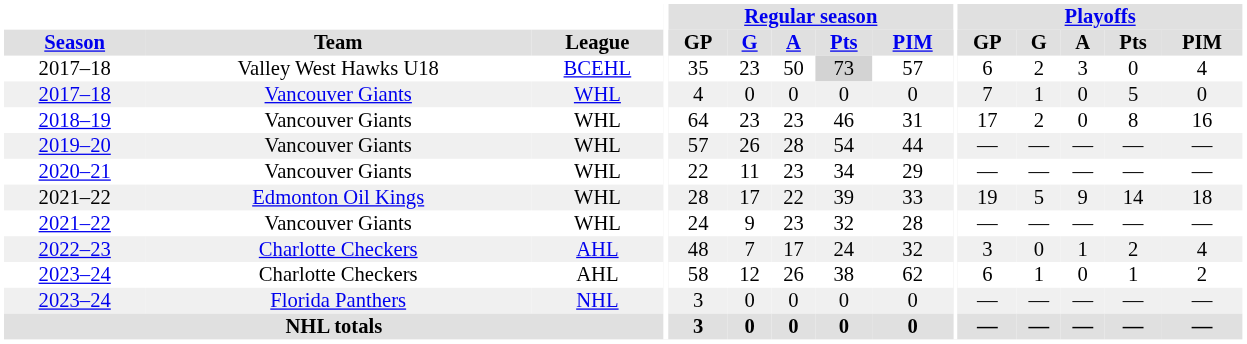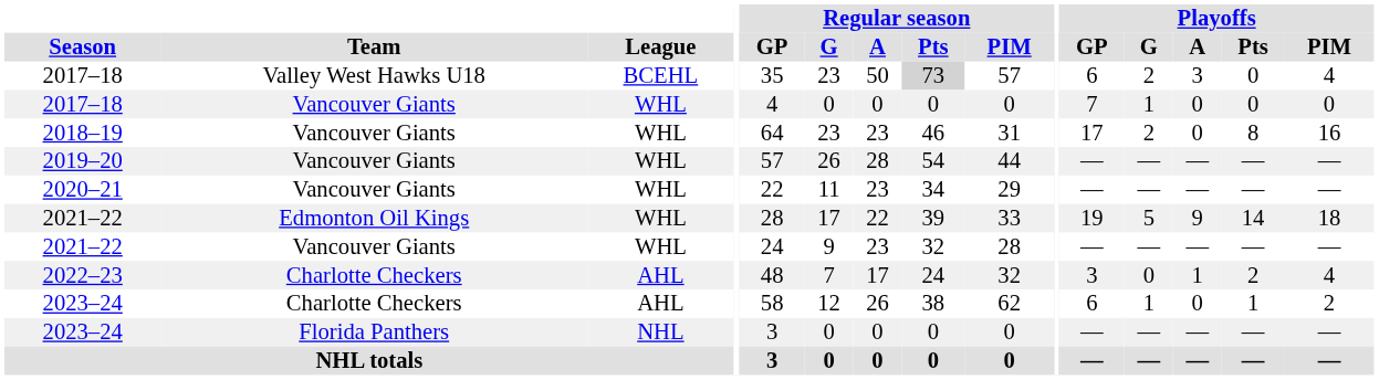 <table border="0" cellpadding="1" cellspacing="0" style="text-align:center; width:60em">
 <tr bgcolor="#e0e0e0">
 <th colspan="3" bgcolor="#ffffff"></th>
 <th rowspan="99" bgcolor="#ffffff"></th>
 <th colspan="5"><a href='#'>Regular season</a></th>
 <th rowspan="99" bgcolor="#ffffff"></th>
 <th colspan="5"><a href='#'>Playoffs</a></th>
 </tr>
 <tr bgcolor="#e0e0e0">
 <th><a href='#'>Season</a></th>
 <th>Team</th>
 <th>League</th>
 <th>GP</th>
 <th><a href='#'>G</a></th>
 <th><a href='#'>A</a></th>
 <th><a href='#'>Pts</a></th>
 <th><a href='#'>PIM</a></th>
 <th>GP</th>
 <th>G</th>
 <th>A</th>
 <th>Pts</th>
 <th>PIM</th>
 </tr>
 <tr>
 <td>2017–18</td>
 <td>Valley West Hawks U18</td>
 <td><a href='#'>BCEHL</a></td>
 <td>35</td>
 <td>23</td>
 <td>50</td>
 <td style="background: lightgrey;">73</td>
 <td>57</td>
 <td>6</td>
 <td>2</td>
 <td>3</td>
 <td>0</td>
 <td>4</td>
 </tr>
 <tr bgcolor="#f0f0f0">
 <td><a href='#'>2017–18</a></td>
 <td><a href='#'>Vancouver Giants</a></td>
 <td><a href='#'>WHL</a></td>
 <td>4</td>
 <td>0</td>
 <td>0</td>
 <td>0</td>
 <td>0</td>
 <td>7</td>
 <td>1</td>
 <td>0</td>
-<td>5</td>
+<td>0</td>
 <td>0</td>
 </tr>
 <tr>
 <td><a href='#'>2018–19</a></td>
 <td>Vancouver Giants</td>
 <td>WHL</td>
 <td>64</td>
 <td>23</td>
 <td>23</td>
 <td>46</td>
 <td>31</td>
 <td>17</td>
 <td>2</td>
 <td>0</td>
 <td>8</td>
 <td>16</td>
 </tr>
 <tr bgcolor="#f0f0f0">
 <td><a href='#'>2019–20</a></td>
 <td>Vancouver Giants</td>
 <td>WHL</td>
 <td>57</td>
 <td>26</td>
 <td>28</td>
 <td>54</td>
 <td>44</td>
 <td>—</td>
 <td>—</td>
 <td>—</td>
 <td>—</td>
 <td>—</td>
 </tr>
 <tr>
 <td><a href='#'>2020–21</a></td>
 <td>Vancouver Giants</td>
 <td>WHL</td>
 <td>22</td>
 <td>11</td>
 <td>23</td>
 <td>34</td>
 <td>29</td>
 <td>—</td>
 <td>—</td>
 <td>—</td>
 <td>—</td>
 <td>—</td>
 </tr>
 <tr bgcolor="#f0f0f0">
 <td>2021–22</td>
 <td><a href='#'>Edmonton Oil Kings</a></td>
 <td>WHL</td>
 <td>28</td>
 <td>17</td>
 <td>22</td>
 <td>39</td>
 <td>33</td>
 <td>19</td>
 <td>5</td>
 <td>9</td>
 <td>14</td>
 <td>18</td>
 </tr>
 <tr>
 <td><a href='#'>2021–22</a></td>
 <td>Vancouver Giants</td>
 <td>WHL</td>
 <td>24</td>
 <td>9</td>
 <td>23</td>
 <td>32</td>
 <td>28</td>
 <td>—</td>
 <td>—</td>
 <td>—</td>
 <td>—</td>
 <td>—</td>
 </tr>
 <tr bgcolor="#f0f0f0">
 <td><a href='#'>2022–23</a></td>
 <td><a href='#'>Charlotte Checkers</a></td>
 <td><a href='#'>AHL</a></td>
 <td>48</td>
 <td>7</td>
 <td>17</td>
 <td>24</td>
 <td>32</td>
 <td>3</td>
 <td>0</td>
 <td>1</td>
 <td>2</td>
 <td>4</td>
 </tr>
 <tr>
 <td><a href='#'>2023–24</a></td>
 <td>Charlotte Checkers</td>
 <td>AHL</td>
 <td>58</td>
 <td>12</td>
 <td>26</td>
 <td>38</td>
 <td>62</td>
 <td>6</td>
 <td>1</td>
 <td>0</td>
 <td>1</td>
 <td>2</td>
 </tr>
 <tr bgcolor="#f0f0f0">
 <td><a href='#'>2023–24</a></td>
 <td><a href='#'>Florida Panthers</a></td>
 <td><a href='#'>NHL</a></td>
 <td>3</td>
 <td>0</td>
 <td>0</td>
 <td>0</td>
 <td>0</td>
 <td>—</td>
 <td>—</td>
 <td>—</td>
 <td>—</td>
 <td>—</td>
 </tr>
 <tr bgcolor="#e0e0e0">
 <th colspan="3">NHL totals</th>
 <th>3</th>
 <th>0</th>
 <th>0</th>
 <th>0</th>
 <th>0</th>
 <th>—</th>
 <th>—</th>
 <th>—</th>
 <th>—</th>
 <th>—</th>
 </tr>
 </table>
